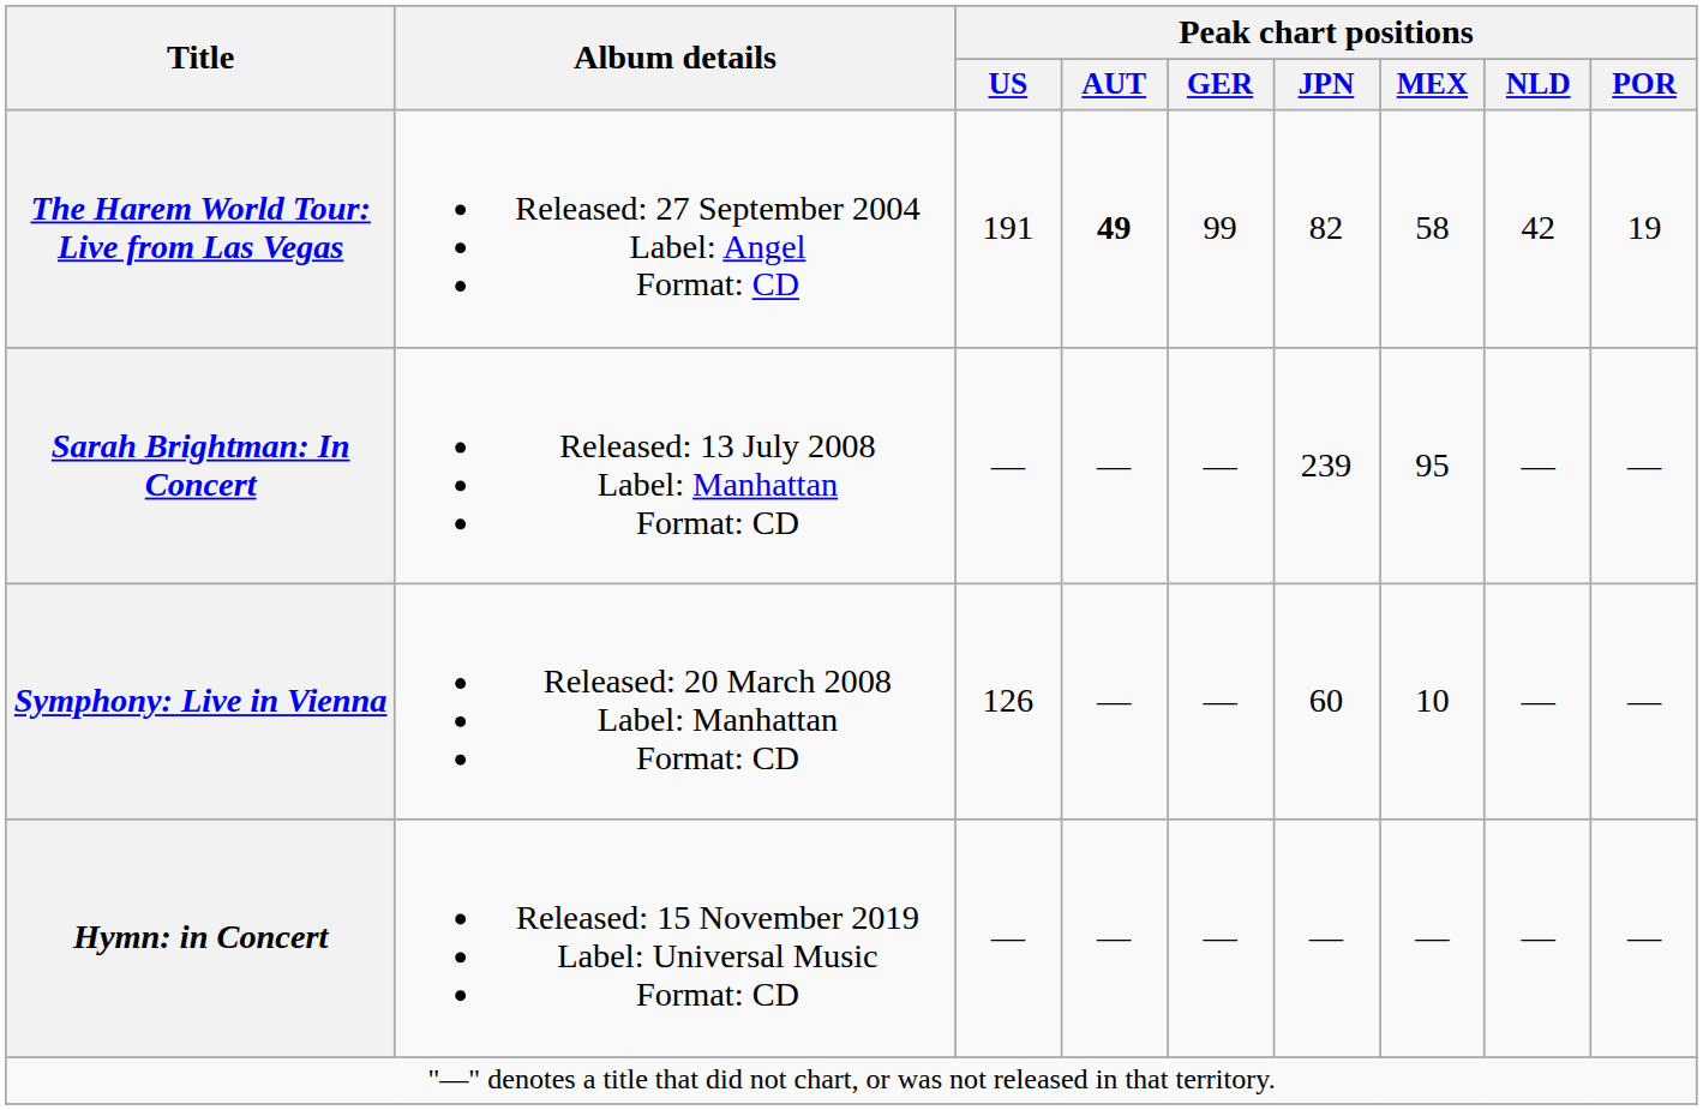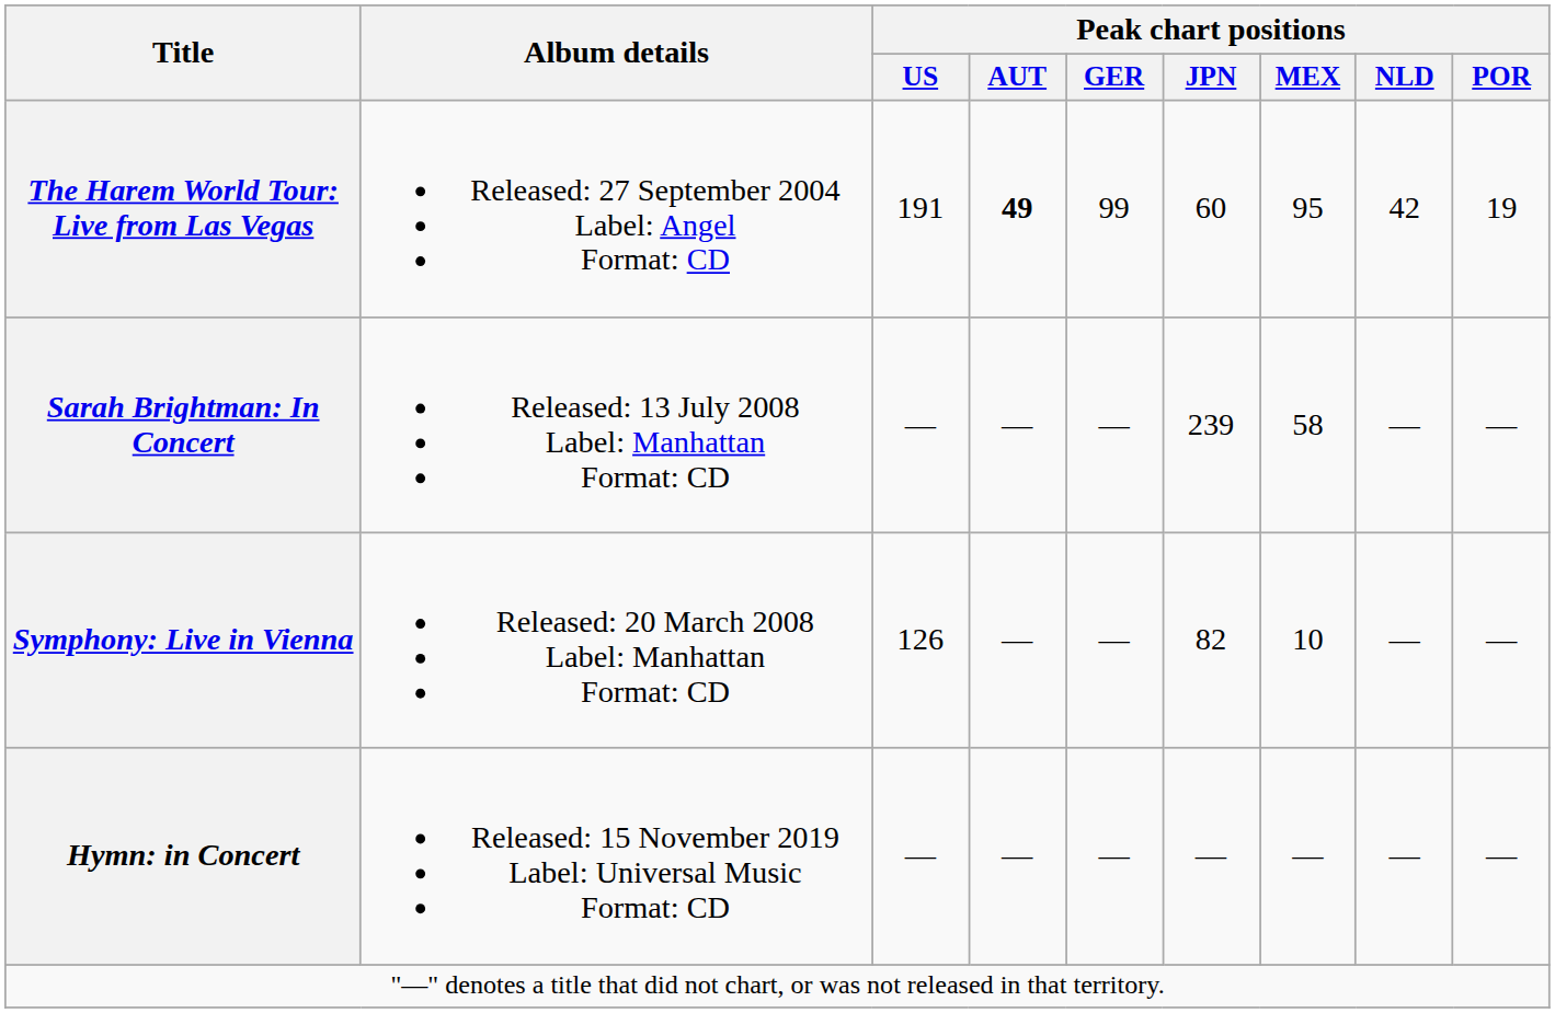 <table class="wikitable plainrowheaders" style="text-align:center;" border="1">
 <tr>
 <th scope="col" rowspan="2" style="width:11em;">Title</th>
 <th scope="col" rowspan="2" style="width:16em;">Album details</th>
 <th scope="col" colspan="7">Peak chart positions</th>
 </tr>
 <tr>
 <th scope="col" style="width:3em;font-size:90%;"><a href='#'>US</a><br></th>
 <th scope="col" style="width:3em;font-size:90%;"><a href='#'>AUT</a><br></th>
 <th scope="col" style="width:3em;font-size:90%;"><a href='#'>GER</a><br></th>
 <th scope="col" style="width:3em;font-size:90%;"><a href='#'>JPN</a><br></th>
 <th scope="col" style="width:3em;font-size:90%;"><a href='#'>MEX</a><br></th>
 <th scope="col" style="width:3em;font-size:90%;"><a href='#'>NLD</a><br></th>
 <th scope="col" style="width:3em;font-size:90%;"><a href='#'>POR</a><br></th>
 </tr>
 <tr>
 <th scope="row"><em><a href='#'>The Harem World Tour: Live from Las Vegas</a></em></th>
 <td><br><ul><li>Released: 27 September 2004</li><li>Label: <a href='#'>Angel</a></li><li>Format: <a href='#'>CD</a></li></ul></td>
 <td>191</td>
 <td><strong>49</strong></td>
 <td>99</td>
-<td>82</td>
-<td>58</td>
+<td>60</td>
+<td>95</td>
 <td>42</td>
 <td>19</td>
 </tr>
 <tr>
 <th scope="row"><em><a href='#'>Sarah Brightman: In Concert</a></em></th>
 <td><br><ul><li>Released: 13 July 2008</li><li>Label: <a href='#'>Manhattan</a></li><li>Format: CD</li></ul></td>
 <td>—</td>
 <td>—</td>
 <td>—</td>
 <td>239</td>
-<td>95</td>
+<td>58</td>
 <td>—</td>
 <td>—</td>
 </tr>
 <tr>
 <th scope="row"><em><a href='#'>Symphony: Live in Vienna</a></em></th>
 <td><br><ul><li>Released: 20 March 2008</li><li>Label: Manhattan</li><li>Format: CD</li></ul></td>
 <td>126</td>
 <td>—</td>
 <td>—</td>
-<td>60</td>
+<td>82</td>
 <td>10</td>
 <td>—</td>
 <td>—</td>
 </tr>
 <tr>
 <th scope="row"><em>Hymn: in Concert</em></th>
 <td><br><ul><li>Released:  15 November 2019</li><li>Label: Universal Music</li><li>Format: CD</li></ul></td>
 <td>—</td>
 <td>—</td>
 <td>—</td>
 <td>—</td>
 <td>—</td>
 <td>—</td>
 <td>—</td>
 </tr>
 <tr>
 <td colspan="9" style="font-size:85%">"—" denotes a title that did not chart, or was not released in that territory.</td>
 </tr>
 </table>
